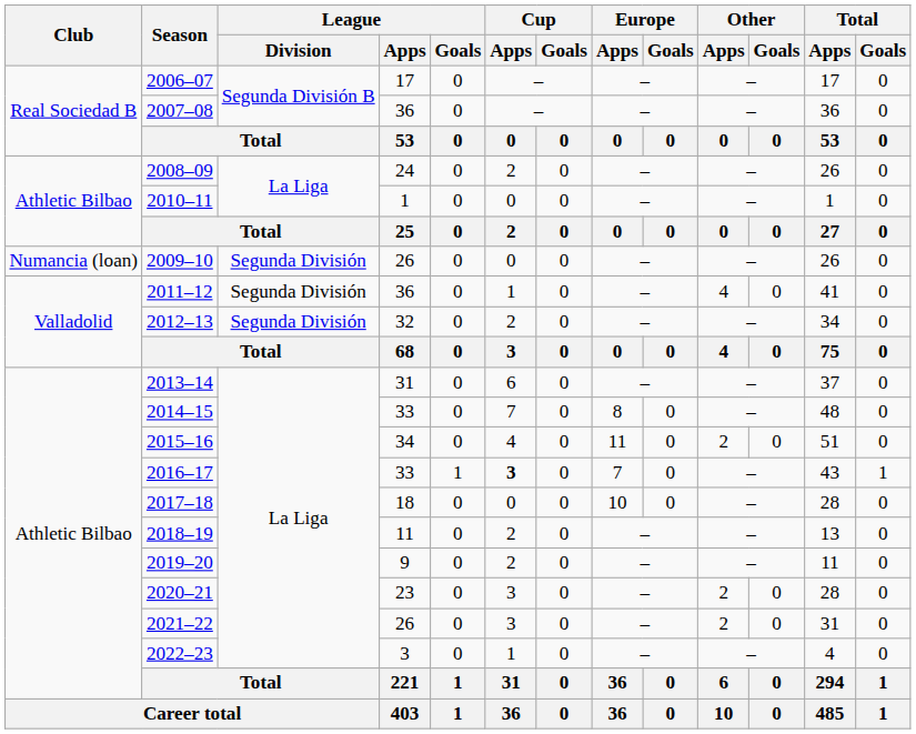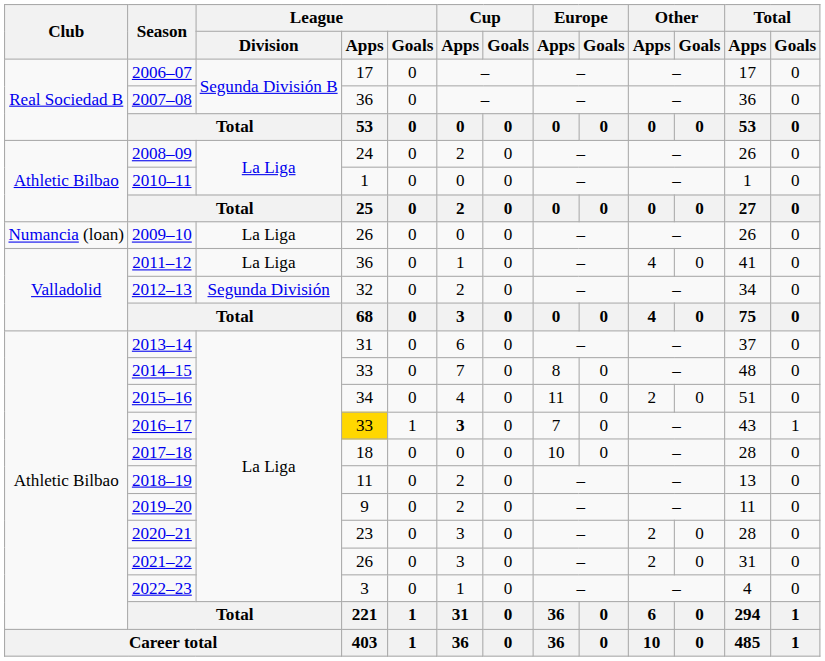 <table class="wikitable" style="text-align:center">
 <tr>
 <th rowspan="2">Club</th>
 <th rowspan="2">Season</th>
 <th colspan="3">League</th>
 <th colspan="2">Cup</th>
 <th colspan="2">Europe</th>
 <th colspan="2">Other</th>
 <th colspan="2">Total</th>
 </tr>
 <tr>
 <th>Division</th>
 <th>Apps</th>
 <th>Goals</th>
 <th>Apps</th>
 <th>Goals</th>
 <th>Apps</th>
 <th>Goals</th>
 <th>Apps</th>
 <th>Goals</th>
 <th>Apps</th>
 <th>Goals</th>
 </tr>
 <tr>
 <td rowspan="3"><a href='#'>Real Sociedad B</a></td>
 <td><a href='#'>2006–07</a></td>
 <td rowspan="2"><a href='#'>Segunda División B</a></td>
 <td>17</td>
 <td>0</td>
 <td colspan="2">–</td>
 <td colspan="2">–</td>
 <td colspan="2">–</td>
 <td>17</td>
 <td>0</td>
 </tr>
 <tr>
 <td><a href='#'>2007–08</a></td>
 <td>36</td>
 <td>0</td>
 <td colspan="2">–</td>
 <td colspan="2">–</td>
 <td colspan="2">–</td>
 <td>36</td>
 <td>0</td>
 </tr>
 <tr>
 <th colspan="2">Total</th>
 <th>53</th>
 <th>0</th>
 <th>0</th>
 <th>0</th>
 <th>0</th>
 <th>0</th>
 <th>0</th>
 <th>0</th>
 <th>53</th>
 <th>0</th>
 </tr>
 <tr>
 <td rowspan="3"><a href='#'>Athletic Bilbao</a></td>
 <td><a href='#'>2008–09</a></td>
 <td rowspan="2"><a href='#'>La Liga</a></td>
 <td>24</td>
 <td>0</td>
 <td>2</td>
 <td>0</td>
 <td colspan="2">–</td>
 <td colspan="2">–</td>
 <td>26</td>
 <td>0</td>
 </tr>
 <tr>
 <td><a href='#'>2010–11</a></td>
 <td>1</td>
 <td>0</td>
 <td>0</td>
 <td>0</td>
 <td colspan="2">–</td>
 <td colspan="2">–</td>
 <td>1</td>
 <td>0</td>
 </tr>
 <tr>
 <th colspan="2">Total</th>
 <th>25</th>
 <th>0</th>
 <th>2</th>
 <th>0</th>
 <th>0</th>
 <th>0</th>
 <th>0</th>
 <th>0</th>
 <th>27</th>
 <th>0</th>
 </tr>
 <tr>
 <td><a href='#'>Numancia</a> (loan)</td>
 <td><a href='#'>2009–10</a></td>
-<td><a href='#'>Segunda División</a></td>
+<td>La Liga</td>
 <td>26</td>
 <td>0</td>
 <td>0</td>
 <td>0</td>
 <td colspan="2">–</td>
 <td colspan="2">–</td>
 <td>26</td>
 <td>0</td>
 </tr>
 <tr>
 <td rowspan="3"><a href='#'>Valladolid</a></td>
 <td><a href='#'>2011–12</a></td>
-<td>Segunda División</td>
+<td>La Liga</td>
 <td>36</td>
 <td>0</td>
 <td>1</td>
 <td>0</td>
 <td colspan="2">–</td>
 <td>4</td>
 <td>0</td>
 <td>41</td>
 <td>0</td>
 </tr>
 <tr>
 <td><a href='#'>2012–13</a></td>
 <td><a href='#'>Segunda División</a></td>
 <td>32</td>
 <td>0</td>
 <td>2</td>
 <td>0</td>
 <td colspan="2">–</td>
 <td colspan="2">–</td>
 <td>34</td>
 <td>0</td>
 </tr>
 <tr>
 <th colspan="2">Total</th>
 <th>68</th>
 <th>0</th>
 <th>3</th>
 <th>0</th>
 <th>0</th>
 <th>0</th>
 <th>4</th>
 <th>0</th>
 <th>75</th>
 <th>0</th>
 </tr>
 <tr>
 <td rowspan="11">Athletic Bilbao</td>
 <td><a href='#'>2013–14</a></td>
 <td rowspan="10">La Liga</td>
 <td>31</td>
 <td>0</td>
 <td>6</td>
 <td>0</td>
 <td colspan="2">–</td>
 <td colspan="2">–</td>
 <td>37</td>
 <td>0</td>
 </tr>
 <tr>
 <td><a href='#'>2014–15</a></td>
 <td>33</td>
 <td>0</td>
 <td>7</td>
 <td>0</td>
 <td>8</td>
 <td>0</td>
 <td colspan="2">–</td>
 <td>48</td>
 <td>0</td>
 </tr>
 <tr>
 <td><a href='#'>2015–16</a></td>
 <td>34</td>
 <td>0</td>
 <td>4</td>
 <td>0</td>
 <td>11</td>
 <td>0</td>
 <td>2</td>
 <td>0</td>
 <td>51</td>
 <td>0</td>
 </tr>
 <tr>
 <td><a href='#'>2016–17</a></td>
-<td>33</td>
+<td style="background: gold;">33</td>
 <td>1</td>
 <td><strong>3</strong></td>
 <td>0</td>
 <td>7</td>
 <td>0</td>
 <td colspan="2">–</td>
 <td>43</td>
 <td>1</td>
 </tr>
 <tr>
 <td><a href='#'>2017–18</a></td>
 <td>18</td>
 <td>0</td>
 <td>0</td>
 <td>0</td>
 <td>10</td>
 <td>0</td>
 <td colspan="2">–</td>
 <td>28</td>
 <td>0</td>
 </tr>
 <tr>
 <td><a href='#'>2018–19</a></td>
 <td>11</td>
 <td>0</td>
 <td>2</td>
 <td>0</td>
 <td colspan="2">–</td>
 <td colspan="2">–</td>
 <td>13</td>
 <td>0</td>
 </tr>
 <tr>
 <td><a href='#'>2019–20</a></td>
 <td>9</td>
 <td>0</td>
 <td>2</td>
 <td>0</td>
 <td colspan="2">–</td>
 <td colspan="2">–</td>
 <td>11</td>
 <td>0</td>
 </tr>
 <tr>
 <td><a href='#'>2020–21</a></td>
 <td>23</td>
 <td>0</td>
 <td>3</td>
 <td>0</td>
 <td colspan="2">–</td>
 <td>2</td>
 <td>0</td>
 <td>28</td>
 <td>0</td>
 </tr>
 <tr>
 <td><a href='#'>2021–22</a></td>
 <td>26</td>
 <td>0</td>
 <td>3</td>
 <td>0</td>
 <td colspan="2">–</td>
 <td>2</td>
 <td>0</td>
 <td>31</td>
 <td>0</td>
 </tr>
 <tr>
 <td><a href='#'>2022–23</a></td>
 <td>3</td>
 <td>0</td>
 <td>1</td>
 <td>0</td>
 <td colspan="2">–</td>
 <td colspan="2">–</td>
 <td>4</td>
 <td>0</td>
 </tr>
 <tr>
 <th colspan="2">Total</th>
 <th>221</th>
 <th>1</th>
 <th>31</th>
 <th>0</th>
 <th>36</th>
 <th>0</th>
 <th>6</th>
 <th>0</th>
 <th>294</th>
 <th>1</th>
 </tr>
 <tr>
 <th colspan="3">Career total</th>
 <th>403</th>
 <th>1</th>
 <th>36</th>
 <th>0</th>
 <th>36</th>
 <th>0</th>
 <th>10</th>
 <th>0</th>
 <th>485</th>
 <th>1</th>
 </tr>
 </table>
